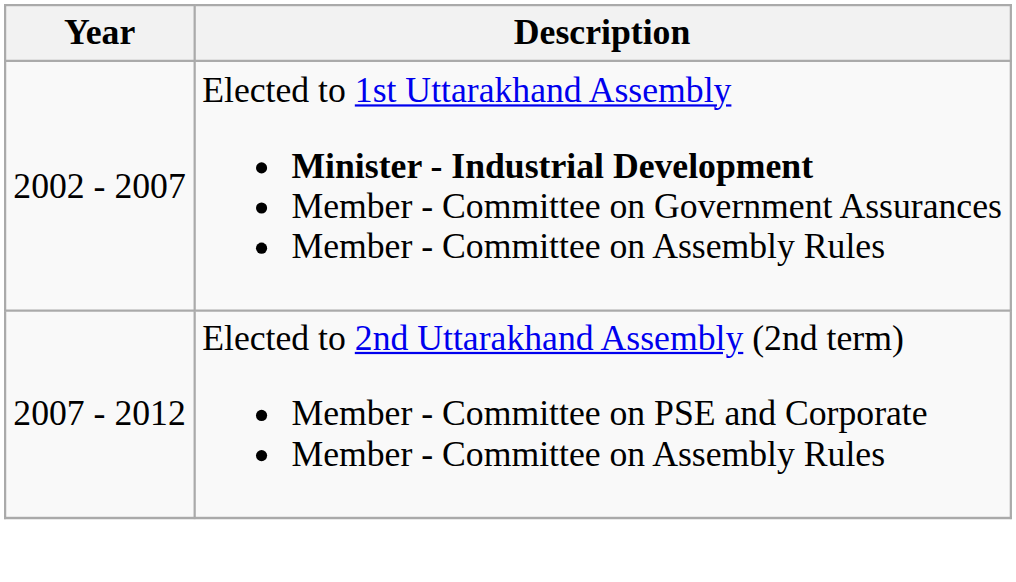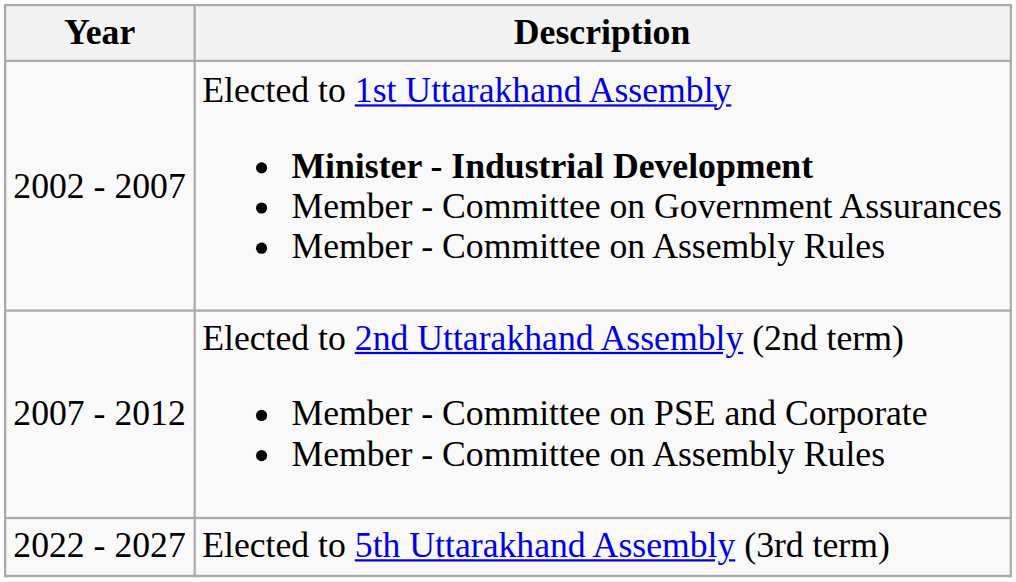 <table class="wikitable">
 <tr>
 <th>Year</th>
 <th>Description</th>
 </tr>
 <tr>
 <td>2002 - 2007</td>
 <td>Elected to <a href='#'>1st Uttarakhand Assembly</a><br><ul><li><strong>Minister - Industrial Development</strong> </li><li>Member - Committee on Government Assurances </li><li>Member - Committee on Assembly Rules </li></ul></td>
 </tr>
 <tr>
 <td>2007 - 2012</td>
 <td>Elected to <a href='#'>2nd Uttarakhand Assembly</a> (2nd term)<br><ul><li>Member - Committee on PSE and Corporate </li><li>Member - Committee on Assembly Rules </li></ul></td>
 </tr>
 <tr>
+<td>2022 - 2027</td>
+<td>Elected to <a href='#'>5th Uttarakhand Assembly</a> (3rd term)</td>
+</tr>
+<tr>
 </tr>
 </table>
